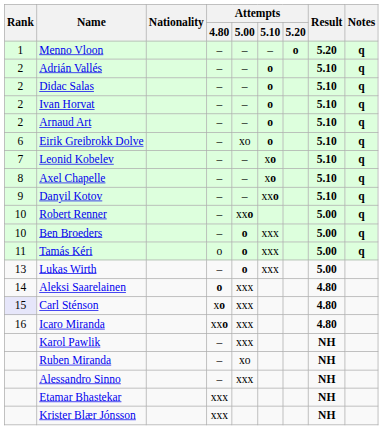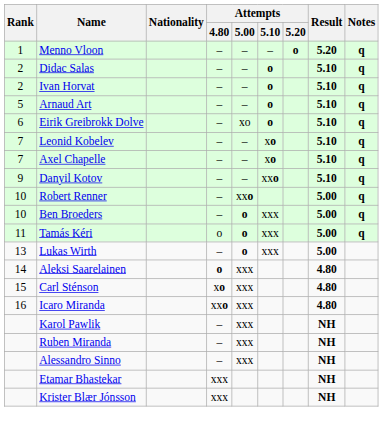 <table class="wikitable sortable" style="text-align:center">
 <tr>
 <th rowspan=2>Rank</th>
 <th rowspan=2>Name</th>
 <th rowspan=2>Nationality</th>
 <th colspan=4>Attempts</th>
 <th rowspan=2>Result</th>
 <th rowspan=2>Notes</th>
 </tr>
 <tr>
 <th>4.80</th>
 <th>5.00</th>
 <th>5.10</th>
 <th>5.20</th>
 </tr>
 <tr bgcolor=ddffdd>
 <td>1</td>
 <td align=left><a href='#'>Menno Vloon</a></td>
 <td align=left></td>
 <td>–</td>
 <td>–</td>
 <td>–</td>
 <td><strong>o</strong></td>
 <td><strong>5.20</strong></td>
 <td><strong>q</strong></td>
 </tr>
 <tr bgcolor=ddffdd>
 <td>2</td>
-<td align=left><a href='#'>Adrián Vallés</a></td>
-<td align=left></td>
-<td>–</td>
-<td>–</td>
-<td><strong>o</strong></td>
-<td></td>
-<td><strong>5.10</strong></td>
-<td><strong>q</strong></td>
-</tr>
-<tr bgcolor=ddffdd>
-<td>2</td>
 <td align=left><a href='#'>Didac Salas</a></td>
 <td align=left></td>
 <td>–</td>
 <td>–</td>
 <td><strong>o</strong></td>
 <td></td>
 <td><strong>5.10</strong></td>
 <td><strong>q</strong></td>
 </tr>
 <tr bgcolor=ddffdd>
 <td>2</td>
 <td align=left><a href='#'>Ivan Horvat</a></td>
 <td align=left></td>
 <td>–</td>
 <td>–</td>
 <td><strong>o</strong></td>
 <td></td>
 <td><strong>5.10</strong></td>
 <td><strong>q</strong></td>
 </tr>
 <tr bgcolor=ddffdd>
-<td>2</td>
+<td>5</td>
 <td align=left><a href='#'>Arnaud Art</a></td>
 <td align=left></td>
 <td>–</td>
 <td>–</td>
 <td><strong>o</strong></td>
 <td></td>
 <td><strong>5.10</strong></td>
 <td><strong>q</strong></td>
 </tr>
 <tr bgcolor=ddffdd>
 <td>6</td>
 <td align=left><a href='#'>Eirik Greibrokk Dolve</a></td>
 <td align=left></td>
 <td>–</td>
 <td>xo</td>
 <td><strong>o</strong></td>
 <td></td>
 <td><strong>5.10</strong></td>
 <td><strong>q</strong></td>
 </tr>
 <tr bgcolor=ddffdd>
 <td>7</td>
 <td align=left><a href='#'>Leonid Kobelev</a></td>
 <td align=left></td>
 <td>–</td>
 <td>–</td>
 <td>x<strong>o</strong></td>
 <td></td>
 <td><strong>5.10</strong></td>
 <td><strong>q</strong></td>
 </tr>
 <tr bgcolor=ddffdd>
-<td>8</td>
+<td>7</td>
 <td align=left><a href='#'>Axel Chapelle</a></td>
 <td align=left></td>
 <td>–</td>
 <td>–</td>
 <td>x<strong>o</strong></td>
 <td></td>
 <td><strong>5.10</strong></td>
 <td><strong>q</strong></td>
 </tr>
 <tr bgcolor=ddffdd>
 <td>9</td>
 <td align=left><a href='#'>Danyil Kotov</a></td>
 <td align=left></td>
 <td>–</td>
 <td>–</td>
 <td>xx<strong>o</strong></td>
 <td></td>
 <td><strong>5.10</strong></td>
 <td><strong>q</strong></td>
 </tr>
 <tr bgcolor=ddffdd>
 <td>10</td>
 <td align=left><a href='#'>Robert Renner</a></td>
 <td align=left></td>
 <td>–</td>
 <td>xx<strong>o</strong></td>
 <td></td>
 <td></td>
 <td><strong>5.00</strong></td>
 <td><strong>q</strong></td>
 </tr>
 <tr bgcolor=ddffdd>
 <td>10</td>
 <td align=left><a href='#'>Ben Broeders</a></td>
 <td align=left></td>
 <td>–</td>
 <td><strong>o</strong></td>
 <td>xxx</td>
 <td></td>
 <td><strong>5.00</strong></td>
 <td><strong>q</strong></td>
 </tr>
 <tr bgcolor=ddffdd>
 <td>11</td>
 <td align=left><a href='#'>Tamás Kéri</a></td>
 <td align=left></td>
 <td>o</td>
 <td><strong>o</strong></td>
 <td>xxx</td>
 <td></td>
 <td><strong>5.00</strong></td>
 <td><strong>q</strong></td>
 </tr>
 <tr>
 <td>13</td>
 <td align=left><a href='#'>Lukas Wirth</a></td>
 <td align=left></td>
 <td>–</td>
 <td><strong>o</strong></td>
 <td>xxx</td>
 <td></td>
 <td><strong>5.00</strong></td>
 <td></td>
 </tr>
 <tr>
 <td>14</td>
 <td align=left><a href='#'>Aleksi Saarelainen</a></td>
 <td align=left></td>
 <td><strong>o</strong></td>
 <td>xxx</td>
 <td></td>
 <td></td>
 <td><strong>4.80</strong></td>
 <td></td>
 </tr>
 <tr>
-<td style="background: lavender;">15</td>
+<td>15</td>
 <td align=left><a href='#'>Carl Sténson</a></td>
 <td align=left></td>
 <td>x<strong>o</strong></td>
 <td>xxx</td>
 <td></td>
 <td></td>
 <td><strong>4.80</strong></td>
 <td></td>
 </tr>
 <tr>
 <td>16</td>
 <td align=left><a href='#'>Icaro Miranda</a></td>
 <td align=left></td>
 <td>xx<strong>o</strong></td>
 <td>xxx</td>
 <td></td>
 <td></td>
 <td><strong>4.80</strong></td>
 <td></td>
 </tr>
 <tr>
 <td></td>
 <td align=left><a href='#'>Karol Pawlik</a></td>
 <td align=left></td>
 <td>–</td>
 <td>xxx</td>
 <td></td>
 <td></td>
 <td><strong>NH</strong></td>
 <td></td>
 </tr>
 <tr>
 <td></td>
 <td align=left><a href='#'>Ruben Miranda</a></td>
 <td align=left></td>
 <td>–</td>
-<td>xo</td>
+<td>xxx</td>
 <td></td>
 <td></td>
 <td><strong>NH</strong></td>
 <td></td>
 </tr>
 <tr>
 <td></td>
 <td align=left><a href='#'>Alessandro Sinno</a></td>
 <td align=left></td>
 <td>–</td>
 <td>xxx</td>
 <td></td>
 <td></td>
 <td><strong>NH</strong></td>
 <td></td>
 </tr>
 <tr>
 <td></td>
 <td align=left><a href='#'>Etamar Bhastekar</a></td>
 <td align=left></td>
 <td>xxx</td>
 <td></td>
 <td></td>
 <td></td>
 <td><strong>NH</strong></td>
 <td></td>
 </tr>
 <tr>
 <td></td>
 <td align=left><a href='#'>Krister Blær Jónsson</a></td>
 <td align=left></td>
 <td>xxx</td>
 <td></td>
 <td></td>
 <td></td>
 <td><strong>NH</strong></td>
 <td></td>
 </tr>
 </table>
